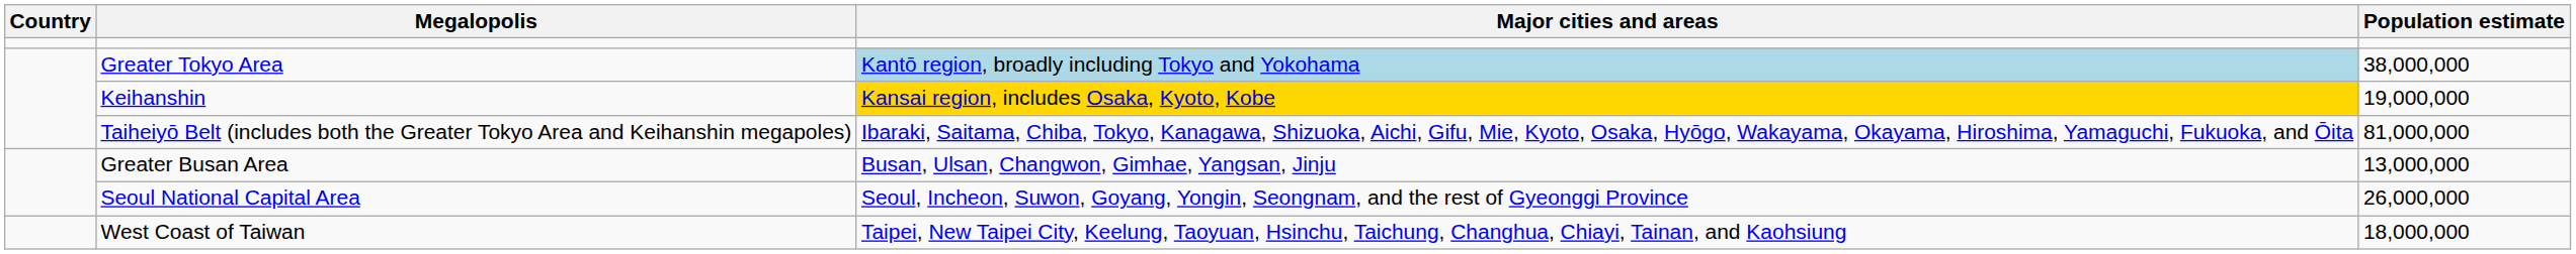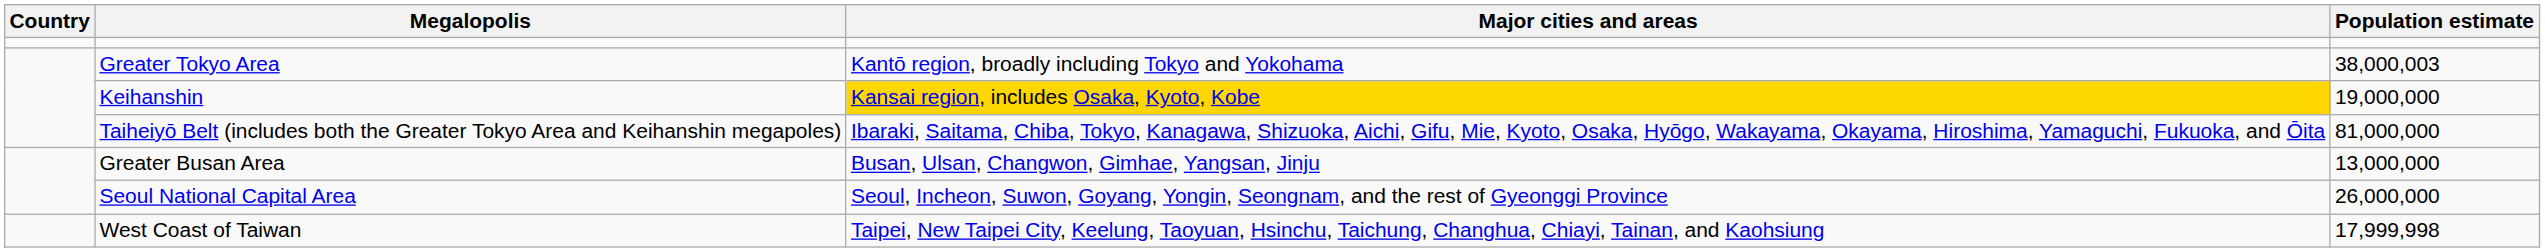 <table class="wikitable sortable">
 <tr>
 <th>Country</th>
 <th>Megalopolis</th>
 <th>Major cities and areas</th>
 <th>Population estimate</th>
 </tr>
 <tr>
 <td></td>
 <td></td>
 <td></td>
 <td></td>
 </tr>
 <tr>
 <td rowspan="3"></td>
 <td><a href='#'>Greater Tokyo Area</a></td>
-<td style="background: lightblue;"><a href='#'>Kantō region</a>, broadly including <a href='#'>Tokyo</a> and <a href='#'>Yokohama</a></td>
-<td>38,000,000</td>
+<td><a href='#'>Kantō region</a>, broadly including <a href='#'>Tokyo</a> and <a href='#'>Yokohama</a></td>
+<td>38,000,003</td>
 </tr>
 <tr>
 <td><a href='#'>Keihanshin</a></td>
 <td style="background: gold;"><a href='#'>Kansai region</a>, includes <a href='#'>Osaka</a>, <a href='#'>Kyoto</a>, <a href='#'>Kobe</a></td>
 <td>19,000,000</td>
 </tr>
 <tr>
 <td><a href='#'>Taiheiyō Belt</a> (includes both the Greater Tokyo Area and Keihanshin megapoles)</td>
 <td><a href='#'>Ibaraki</a>, <a href='#'>Saitama</a>, <a href='#'>Chiba</a>, <a href='#'>Tokyo</a>, <a href='#'>Kanagawa</a>, <a href='#'>Shizuoka</a>, <a href='#'>Aichi</a>, <a href='#'>Gifu</a>, <a href='#'>Mie</a>, <a href='#'>Kyoto</a>, <a href='#'>Osaka</a>, <a href='#'>Hyōgo</a>, <a href='#'>Wakayama</a>, <a href='#'>Okayama</a>, <a href='#'>Hiroshima</a>, <a href='#'>Yamaguchi</a>, <a href='#'>Fukuoka</a>, and <a href='#'>Ōita</a></td>
 <td>81,000,000</td>
 </tr>
 <tr>
 <td rowspan="2"></td>
 <td>Greater Busan Area</td>
 <td><a href='#'>Busan</a>, <a href='#'>Ulsan</a>, <a href='#'>Changwon</a>, <a href='#'>Gimhae</a>, <a href='#'>Yangsan</a>, <a href='#'>Jinju</a></td>
 <td>13,000,000</td>
 </tr>
 <tr>
 <td><a href='#'>Seoul National Capital Area</a></td>
 <td><a href='#'>Seoul</a>, <a href='#'>Incheon</a>, <a href='#'>Suwon</a>, <a href='#'>Goyang</a>, <a href='#'>Yongin</a>, <a href='#'>Seongnam</a>, and the rest of <a href='#'>Gyeonggi Province</a></td>
 <td>26,000,000</td>
 </tr>
 <tr>
 <td></td>
 <td>West Coast of Taiwan</td>
 <td><a href='#'>Taipei</a>, <a href='#'>New Taipei City</a>, <a href='#'>Keelung</a>, <a href='#'>Taoyuan</a>, <a href='#'>Hsinchu</a>, <a href='#'>Taichung</a>, <a href='#'>Changhua</a>, <a href='#'>Chiayi</a>, <a href='#'>Tainan</a>, and <a href='#'>Kaohsiung</a></td>
-<td>18,000,000</td>
+<td>17,999,998</td>
 </tr>
 </table>
